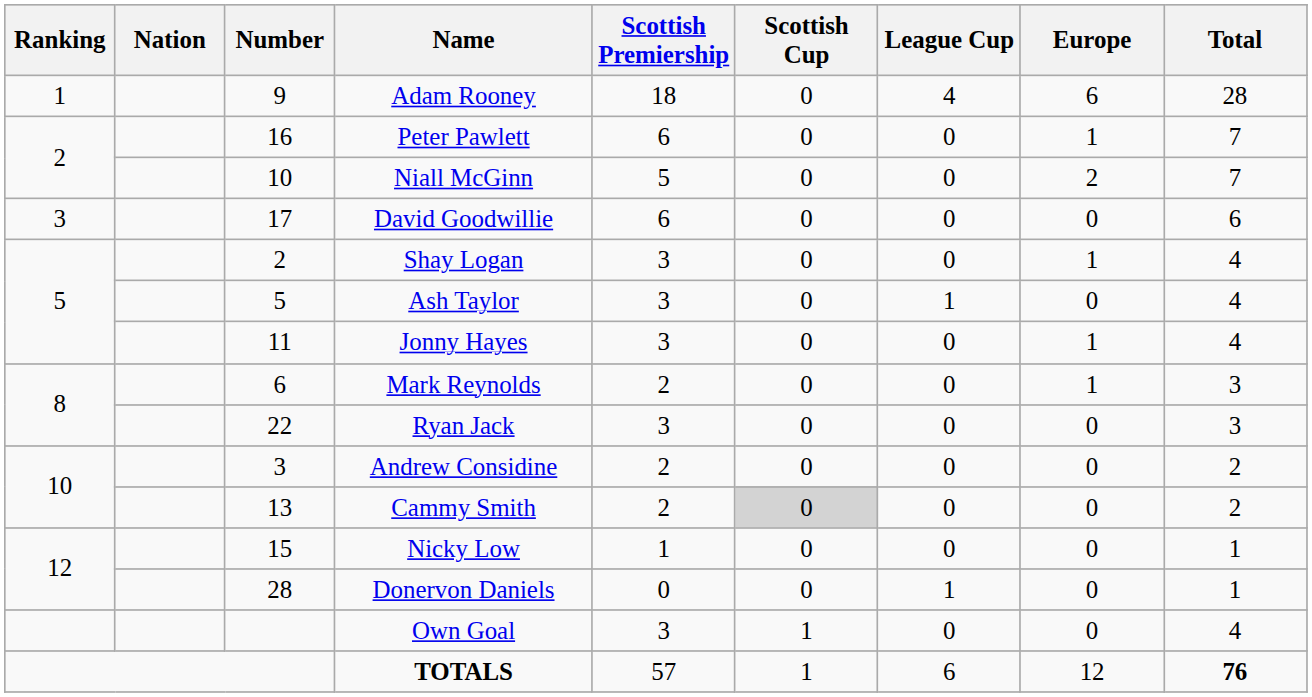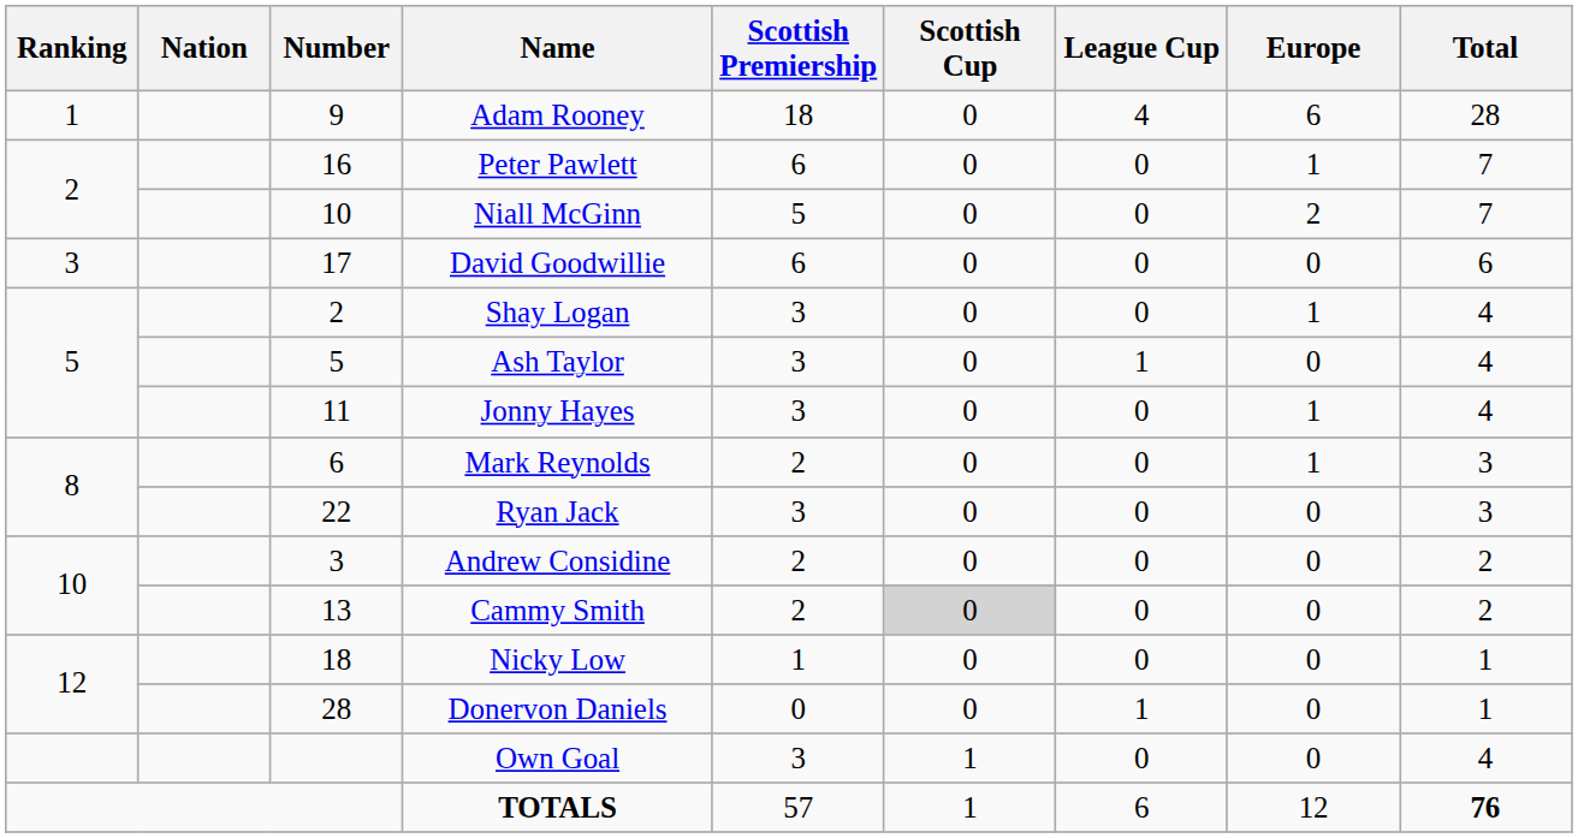 <table class="wikitable" style="font-size: 95%; text-align: center;">
 <tr>
 <th width=60>Ranking</th>
 <th width=60>Nation</th>
 <th width=60>Number</th>
 <th width=150>Name</th>
 <th width=80><a href='#'>Scottish Premiership</a></th>
 <th width=80>Scottish Cup</th>
 <th width=80>League Cup</th>
 <th width=80>Europe</th>
 <th width=80>Total</th>
 </tr>
 <tr>
 <td>1</td>
 <td></td>
 <td>9</td>
 <td><a href='#'>Adam Rooney</a></td>
 <td>18</td>
 <td>0</td>
 <td>4</td>
 <td>6</td>
 <td>28</td>
 </tr>
 <tr>
 <td rowspan="2">2</td>
 <td></td>
 <td>16</td>
 <td><a href='#'>Peter Pawlett</a></td>
 <td>6</td>
 <td>0</td>
 <td>0</td>
 <td>1</td>
 <td>7</td>
 </tr>
 <tr>
 <td></td>
 <td>10</td>
 <td><a href='#'>Niall McGinn</a></td>
 <td>5</td>
 <td>0</td>
 <td>0</td>
 <td>2</td>
 <td>7</td>
 </tr>
 <tr>
 <td>3</td>
 <td></td>
 <td>17</td>
 <td><a href='#'>David Goodwillie</a></td>
 <td>6</td>
 <td>0</td>
 <td>0</td>
 <td>0</td>
 <td>6</td>
 </tr>
 <tr>
 <td rowspan="3">5</td>
 <td></td>
 <td>2</td>
 <td><a href='#'>Shay Logan</a></td>
 <td>3</td>
 <td>0</td>
 <td>0</td>
 <td>1</td>
 <td>4</td>
 </tr>
 <tr>
 <td></td>
 <td>5</td>
 <td><a href='#'>Ash Taylor</a></td>
 <td>3</td>
 <td>0</td>
 <td>1</td>
 <td>0</td>
 <td>4</td>
 </tr>
 <tr>
 <td></td>
 <td>11</td>
 <td><a href='#'>Jonny Hayes</a></td>
 <td>3</td>
 <td>0</td>
 <td>0</td>
 <td>1</td>
 <td>4</td>
 </tr>
 <tr>
 <td rowspan="2">8</td>
 <td></td>
 <td>6</td>
 <td><a href='#'>Mark Reynolds</a></td>
 <td>2</td>
 <td>0</td>
 <td>0</td>
 <td>1</td>
 <td>3</td>
 </tr>
 <tr>
 <td></td>
 <td>22</td>
 <td><a href='#'>Ryan Jack</a></td>
 <td>3</td>
 <td>0</td>
 <td>0</td>
 <td>0</td>
 <td>3</td>
 </tr>
 <tr>
 <td rowspan="2">10</td>
 <td></td>
 <td>3</td>
 <td><a href='#'>Andrew Considine</a></td>
 <td>2</td>
 <td>0</td>
 <td>0</td>
 <td>0</td>
 <td>2</td>
 </tr>
 <tr>
 <td></td>
 <td>13</td>
 <td><a href='#'>Cammy Smith</a></td>
 <td>2</td>
 <td style="background: lightgrey;">0</td>
 <td>0</td>
 <td>0</td>
 <td>2</td>
 </tr>
 <tr>
 <td rowspan="2">12</td>
 <td></td>
-<td>15</td>
+<td>18</td>
 <td><a href='#'>Nicky Low</a></td>
 <td>1</td>
 <td>0</td>
 <td>0</td>
 <td>0</td>
 <td>1</td>
 </tr>
 <tr>
 <td></td>
 <td>28</td>
 <td><a href='#'>Donervon Daniels</a></td>
 <td>0</td>
 <td>0</td>
 <td>1</td>
 <td>0</td>
 <td>1</td>
 </tr>
 <tr>
 <td></td>
 <td></td>
 <td></td>
 <td><a href='#'>Own Goal</a></td>
 <td>3</td>
 <td>1</td>
 <td>0</td>
 <td>0</td>
 <td>4</td>
 </tr>
 <tr>
 <td colspan="3"></td>
 <td><strong>TOTALS</strong></td>
 <td>57</td>
 <td>1</td>
 <td>6</td>
 <td>12</td>
 <td><strong>76</strong></td>
 </tr>
 </table>
